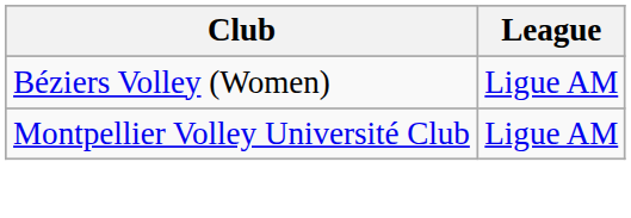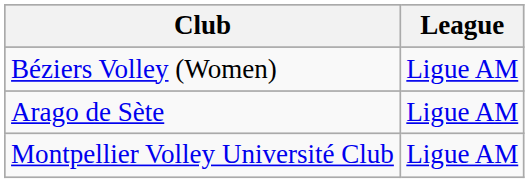 <table class="wikitable">
 <tr>
 <th>Club</th>
 <th>League</th>
 </tr>
 <tr>
 <td><a href='#'>Béziers Volley</a> (Women)</td>
 <td><a href='#'>Ligue AM</a></td>
 </tr>
 <tr>
+<td><a href='#'>Arago de Sète</a></td>
+<td><a href='#'>Ligue AM</a></td>
+</tr>
+<tr>
 <td><a href='#'>Montpellier Volley Université Club</a></td>
 <td><a href='#'>Ligue AM</a></td>
 </tr>
 </table>
